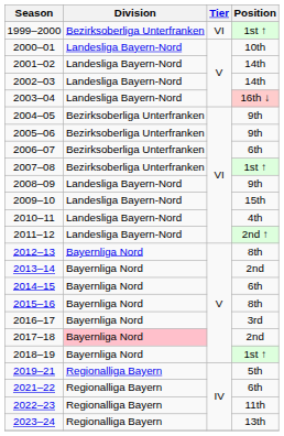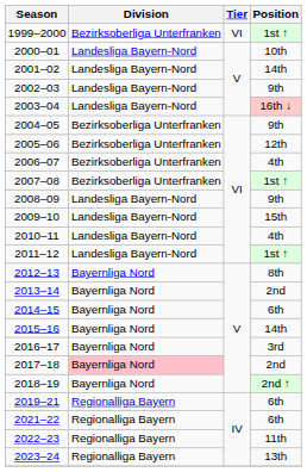 <table class="wikitable">
 <tr>
 <th>Season</th>
 <th>Division</th>
 <th><a href='#'>Tier</a></th>
 <th>Position</th>
 </tr>
 <tr align="center">
 <td>1999–2000</td>
 <td align="left"><a href='#'>Bezirksoberliga Unterfranken</a></td>
 <td>VI</td>
 <td bgcolor="#ddffdd">1st ↑</td>
 </tr>
 <tr align="center">
 <td>2000–01</td>
 <td align="left"><a href='#'>Landesliga Bayern-Nord</a></td>
 <td rowspan=4>V</td>
 <td>10th</td>
 </tr>
 <tr align="center">
 <td>2001–02</td>
 <td align="left">Landesliga Bayern-Nord</td>
 <td>14th</td>
 </tr>
 <tr align="center">
 <td>2002–03</td>
 <td align="left">Landesliga Bayern-Nord</td>
-<td>14th</td>
+<td>9th</td>
 </tr>
 <tr align="center">
 <td>2003–04</td>
 <td align="left">Landesliga Bayern-Nord</td>
 <td bgcolor="#ffcccc">16th ↓</td>
 </tr>
 <tr align="center">
 <td>2004–05</td>
 <td align="left">Bezirksoberliga Unterfranken</td>
 <td rowspan=8>VI</td>
 <td>9th</td>
 </tr>
 <tr align="center">
 <td>2005–06</td>
 <td align="left">Bezirksoberliga Unterfranken</td>
-<td>9th</td>
+<td>12th</td>
 </tr>
 <tr align="center">
 <td>2006–07</td>
 <td align="left">Bezirksoberliga Unterfranken</td>
-<td>6th</td>
+<td>4th</td>
 </tr>
 <tr align="center">
 <td>2007–08</td>
 <td align="left">Bezirksoberliga Unterfranken</td>
 <td bgcolor="#ddffdd">1st ↑</td>
 </tr>
 <tr align="center">
 <td>2008–09</td>
 <td align="left">Landesliga Bayern-Nord</td>
 <td>9th</td>
 </tr>
 <tr align="center">
 <td>2009–10</td>
 <td align="left">Landesliga Bayern-Nord</td>
 <td>15th</td>
 </tr>
 <tr align="center">
 <td>2010–11</td>
 <td align="left">Landesliga Bayern-Nord</td>
 <td>4th</td>
 </tr>
 <tr align="center">
 <td>2011–12</td>
 <td align="left">Landesliga Bayern-Nord</td>
-<td bgcolor="#ddffdd">2nd ↑</td>
+<td bgcolor="#ddffdd">1st ↑</td>
 </tr>
 <tr align="center">
 <td><a href='#'>2012–13</a></td>
 <td align="left"><a href='#'>Bayernliga Nord</a></td>
 <td rowspan=7>V</td>
 <td>8th</td>
 </tr>
 <tr align="center">
 <td><a href='#'>2013–14</a></td>
 <td align="left">Bayernliga Nord</td>
 <td>2nd</td>
 </tr>
 <tr align="center">
 <td><a href='#'>2014–15</a></td>
 <td align="left">Bayernliga Nord</td>
 <td>6th</td>
 </tr>
 <tr align="center">
 <td><a href='#'>2015–16</a></td>
 <td align="left">Bayernliga Nord</td>
-<td>8th</td>
+<td>14th</td>
 </tr>
 <tr align="center">
 <td>2016–17</td>
 <td align="left">Bayernliga Nord</td>
 <td>3rd</td>
 </tr>
 <tr align="center">
 <td>2017–18</td>
 <td align="left" style="background: pink;">Bayernliga Nord</td>
 <td>2nd</td>
 </tr>
 <tr align="center">
 <td>2018–19</td>
 <td align="left">Bayernliga Nord</td>
-<td bgcolor="#ddffdd">1st ↑</td>
+<td bgcolor="#ddffdd">2nd ↑</td>
 </tr>
 <tr align="center">
 <td><a href='#'>2019–21</a></td>
 <td align="left"><a href='#'>Regionalliga Bayern</a></td>
 <td rowspan=4>IV</td>
-<td>5th</td>
+<td>6th</td>
 </tr>
 <tr align="center">
 <td><a href='#'>2021–22</a></td>
 <td align="left">Regionalliga Bayern</td>
 <td>6th</td>
 </tr>
 <tr align="center">
 <td><a href='#'>2022–23</a></td>
 <td align="left">Regionalliga Bayern</td>
 <td>11th</td>
 </tr>
 <tr align="center">
 <td><a href='#'>2023–24</a></td>
 <td align="left">Regionalliga Bayern</td>
 <td>13th</td>
 </tr>
 <tr>
 </tr>
 </table>
